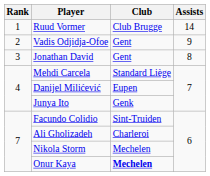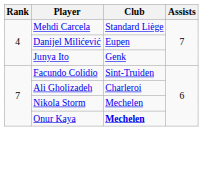 <table class="wikitable" style="text-align: center;">
 <tr>
 <th>Rank</th>
 <th>Player</th>
 <th>Club</th>
 <th>Assists</th>
-</tr>
-<tr>
-<td>1</td>
-<td style="text-align: left;"> <a href='#'>Ruud Vormer</a></td>
-<td style="text-align: left;"><a href='#'>Club Brugge</a></td>
-<td>14</td>
-</tr>
-<tr>
-<td>2</td>
-<td style="text-align: left;"> <a href='#'>Vadis Odjidja-Ofoe</a></td>
-<td style="text-align: left;"><a href='#'>Gent</a></td>
-<td>9</td>
-</tr>
-<tr>
-<td>3</td>
-<td style="text-align: left;"> <a href='#'>Jonathan David</a></td>
-<td style="text-align: left;"><a href='#'>Gent</a></td>
-<td>8</td>
 </tr>
 <tr>
 <td rowspan="3">4</td>
 <td style="text-align: left;"> <a href='#'>Mehdi Carcela</a></td>
 <td style="text-align: left;"><a href='#'>Standard Liège</a></td>
 <td rowspan="3">7</td>
 </tr>
 <tr>
 <td style="text-align: left;"> <a href='#'>Danijel Milićević</a></td>
 <td style="text-align: left;"><a href='#'>Eupen</a></td>
 </tr>
 <tr>
 <td style="text-align: left;"> <a href='#'>Junya Ito</a></td>
 <td style="text-align: left;"><a href='#'>Genk</a></td>
 </tr>
 <tr>
 <td rowspan="4">7</td>
 <td style="text-align: left;"> <a href='#'>Facundo Colidio</a></td>
 <td style="text-align: left;"><a href='#'>Sint-Truiden</a></td>
 <td rowspan="4">6</td>
 </tr>
 <tr>
 <td style="text-align: left;"> <a href='#'>Ali Gholizadeh</a></td>
 <td style="text-align: left;"><a href='#'>Charleroi</a></td>
 </tr>
 <tr>
 <td style="text-align: left;"> <a href='#'>Nikola Storm</a></td>
 <td style="text-align: left;"><a href='#'>Mechelen</a></td>
 </tr>
 <tr>
 <td style="text-align: left;"> <a href='#'>Onur Kaya</a></td>
 <td style="text-align: left;"><strong><a href='#'>Mechelen</a></strong></td>
 </tr>
 </table>
